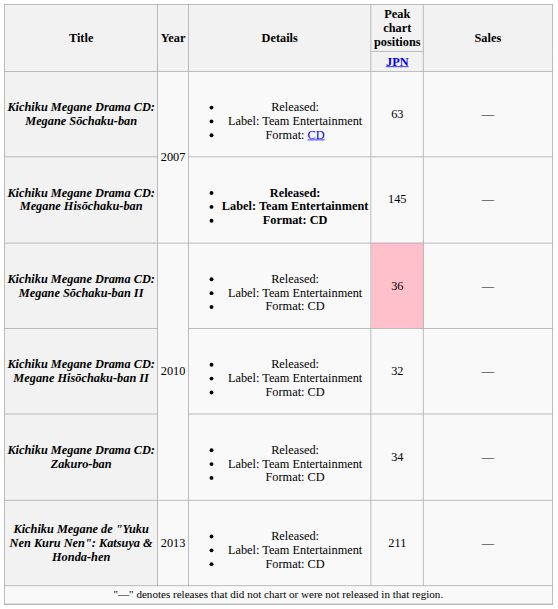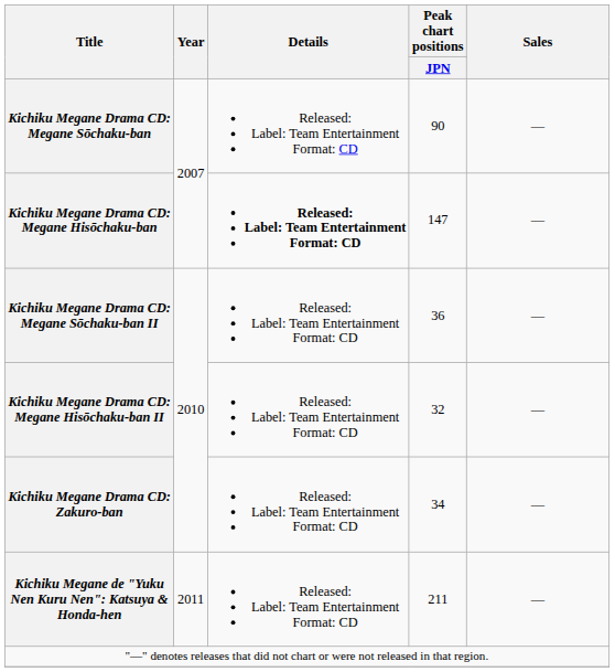 <table class="wikitable plainrowheaders" style="text-align:center;">
 <tr>
 <th rowspan="2" style="width:12em;">Title</th>
 <th rowspan="2">Year</th>
 <th rowspan="2">Details</th>
 <th colspan="1">Peak chart positions</th>
 <th rowspan="2" style="width:10em;">Sales</th>
 </tr>
 <tr>
 <th width="30"><a href='#'>JPN</a><br></th>
 </tr>
 <tr>
 <th scope="row"><em>Kichiku Megane Drama CD: Megane Sōchaku-ban</em></th>
 <td rowspan="2">2007</td>
 <td><br><ul><li>Released: </li><li>Label: Team Entertainment</li><li>Format: <a href='#'>CD</a></li></ul></td>
-<td>63</td>
+<td>90</td>
 <td>—</td>
 </tr>
 <tr>
 <th scope="row"><em>Kichiku Megane Drama CD: Megane Hisōchaku-ban</em></th>
 <td><strong><br><ul><li>Released: </li><li>Label: Team Entertainment</li><li>Format: CD</li></ul></strong></td>
-<td>145</td>
+<td>147</td>
 <td>—</td>
 </tr>
 <tr>
 <th scope="row"><em>Kichiku Megane Drama CD: Megane Sōchaku-ban II</em></th>
 <td rowspan="3">2010</td>
 <td><br><ul><li>Released: </li><li>Label: Team Entertainment</li><li>Format: CD</li></ul></td>
-<td style="background: pink;">36</td>
+<td>36</td>
 <td>—</td>
 </tr>
 <tr>
 <th scope="row"><em>Kichiku Megane Drama CD: Megane Hisōchaku-ban II</em></th>
 <td><br><ul><li>Released: </li><li>Label: Team Entertainment</li><li>Format: CD</li></ul></td>
 <td>32</td>
 <td>—</td>
 </tr>
 <tr>
 <th scope="row"><em>Kichiku Megane Drama CD: Zakuro-ban</em></th>
 <td><br><ul><li>Released: </li><li>Label: Team Entertainment</li><li>Format: CD</li></ul></td>
 <td>34</td>
 <td>—</td>
 </tr>
 <tr>
 <th scope="row"><em>Kichiku Megane de "Yuku Nen Kuru Nen": Katsuya & Honda-hen</em></th>
-<td>2013</td>
+<td>2011</td>
 <td><br><ul><li>Released: </li><li>Label: Team Entertainment</li><li>Format: CD</li></ul></td>
 <td>211</td>
 <td>—</td>
 </tr>
 <tr>
 <td colspan="5" style="font-size:90%;">"—" denotes releases that did not chart or were not released in that region.</td>
 </tr>
 <tr>
 </tr>
 </table>
